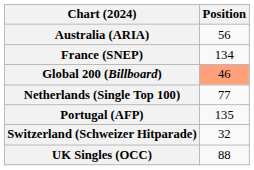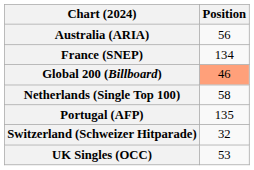 <table class="wikitable sortable plainrowheaders" style="text-align:center">
 <tr>
 <th scope="col">Chart (2024)</th>
 <th scope="col">Position</th>
 </tr>
 <tr>
 <th scope="row">Australia (ARIA)</th>
 <td>56</td>
 </tr>
 <tr>
 <th scope="row">France (SNEP)</th>
 <td>134</td>
 </tr>
 <tr>
 <th scope="row">Global 200 (<em>Billboard</em>)</th>
 <td style="background: lightsalmon;">46</td>
 </tr>
 <tr>
 <th scope="row">Netherlands (Single Top 100)</th>
-<td>77</td>
+<td>58</td>
 </tr>
 <tr>
 <th scope="row">Portugal (AFP)</th>
 <td>135</td>
 </tr>
 <tr>
 <th scope="row">Switzerland (Schweizer Hitparade)</th>
 <td>32</td>
 </tr>
 <tr>
 <th scope="row">UK Singles (OCC)</th>
-<td>88</td>
+<td>53</td>
 </tr>
 </table>
